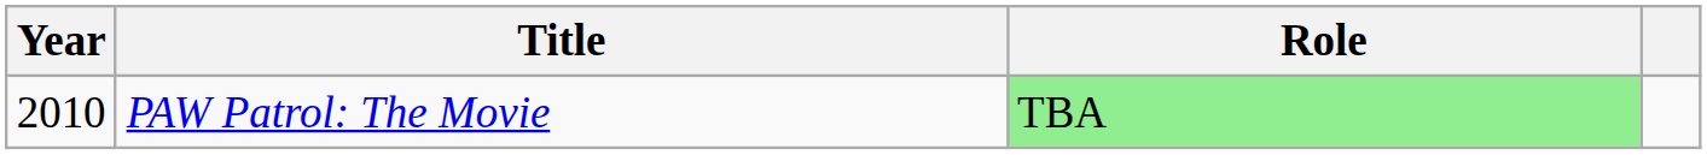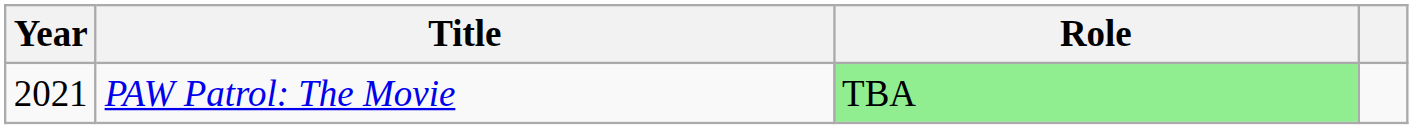 <table class="wikitable">
 <tr>
 <th scope="col" style="width:1em;">Year</th>
 <th scope="col" style="width:22em;">Title</th>
 <th scope="col" style="width:15.5em;">Role</th>
 <th scope="col" style="width:1em;"></th>
 </tr>
 <tr>
-<td>2010</td>
+<td>2021</td>
 <td><em><a href='#'>PAW Patrol: The Movie</a></em></td>
 <td style="background: lightgreen;">TBA</td>
 <td></td>
 </tr>
 </table>
